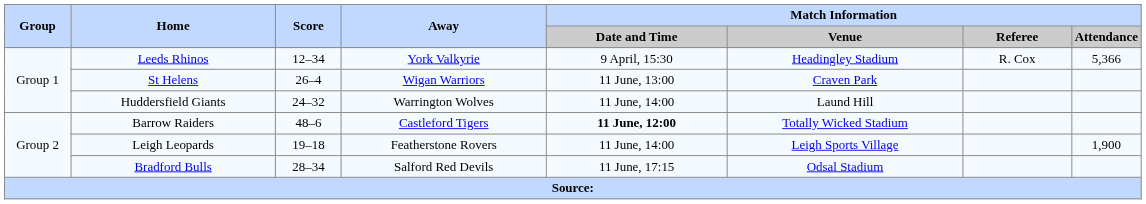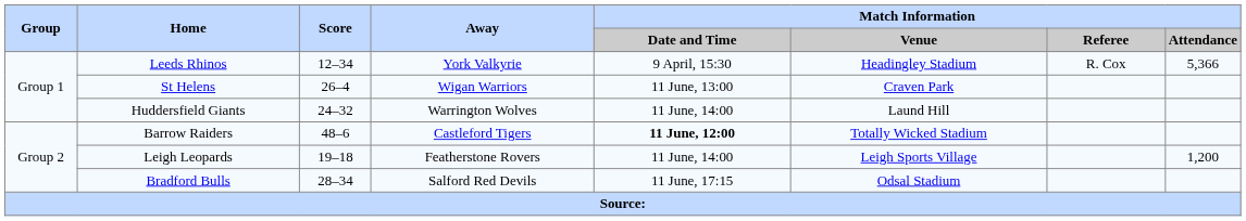 <table border=1 style="border-collapse:collapse; font-size:90%; text-align:center;" cellpadding=3 cellspacing=0 width=100%>
 <tr bgcolor=#C1D8FF>
 <th scope="col" rowspan=2 width=6%>Group</th>
 <th scope="col" rowspan=2 width=19%>Home</th>
 <th scope="col" rowspan=2 width=6%>Score</th>
 <th scope="col" rowspan=2 width=19%>Away</th>
 <th colspan=4>Match Information</th>
 </tr>
 <tr bgcolor=#CCCCCC>
 <th scope="col" width=17%>Date and Time</th>
 <th scope="col" width=22%>Venue</th>
 <th scope="col" width=10%>Referee</th>
 <th scope="col" width=7%>Attendance</th>
 </tr>
 <tr bgcolor=#F5FAFF>
 <td Rowspan=3>Group 1</td>
 <td> <a href='#'>Leeds Rhinos</a></td>
 <td>12–34</td>
 <td> <a href='#'>York Valkyrie</a></td>
 <td>9 April, 15:30</td>
 <td><a href='#'>Headingley Stadium</a></td>
 <td>R. Cox</td>
 <td>5,366</td>
 </tr>
 <tr bgcolor=#F5FAFF>
 <td> <a href='#'>St Helens</a></td>
 <td>26–4</td>
 <td> <a href='#'>Wigan Warriors</a></td>
 <td>11 June, 13:00</td>
 <td><a href='#'>Craven Park</a></td>
 <td></td>
 <td></td>
 </tr>
 <tr bgcolor=#F5FAFF>
 <td> Huddersfield Giants</td>
 <td>24–32</td>
 <td> Warrington Wolves</td>
 <td>11 June, 14:00</td>
 <td>Laund Hill</td>
 <td></td>
 <td></td>
 </tr>
 <tr bgcolor=#F5FAFF>
 <td rowspan=3>Group 2</td>
 <td> Barrow Raiders</td>
 <td>48–6</td>
 <td> <a href='#'>Castleford Tigers</a></td>
 <td><strong>11 June, 12:00</strong></td>
 <td><a href='#'>Totally Wicked Stadium</a></td>
 <td></td>
 <td></td>
 </tr>
 <tr bgcolor=#F5FAFF>
 <td> Leigh Leopards</td>
 <td>19–18</td>
 <td> Featherstone Rovers</td>
 <td>11 June, 14:00</td>
 <td><a href='#'>Leigh Sports Village</a></td>
 <td></td>
-<td>1,900</td>
+<td>1,200</td>
 </tr>
 <tr bgcolor=#F5FAFF>
 <td> <a href='#'>Bradford Bulls</a></td>
 <td>28–34</td>
 <td> Salford Red Devils</td>
 <td>11 June, 17:15</td>
 <td><a href='#'>Odsal Stadium</a></td>
 <td></td>
 <td></td>
 </tr>
 <tr style="background:#c1d8ff;">
 <th colspan=8>Source:</th>
 </tr>
 </table>
